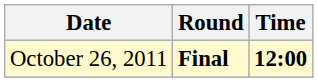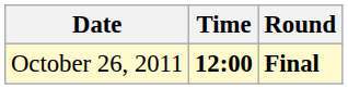 <table class="wikitable">
 <tr>
 <th>Date</th>
+<th>Time</th>
 <th>Round</th>
-<th>Time</th>
 </tr>
 <tr style=background:lemonchiffon>
 <td>October 26, 2011</td>
+<td><strong>12:00</strong></td>
 <td><strong>Final</strong></td>
-<td><strong>12:00</strong></td>
 </tr>
 </table>
